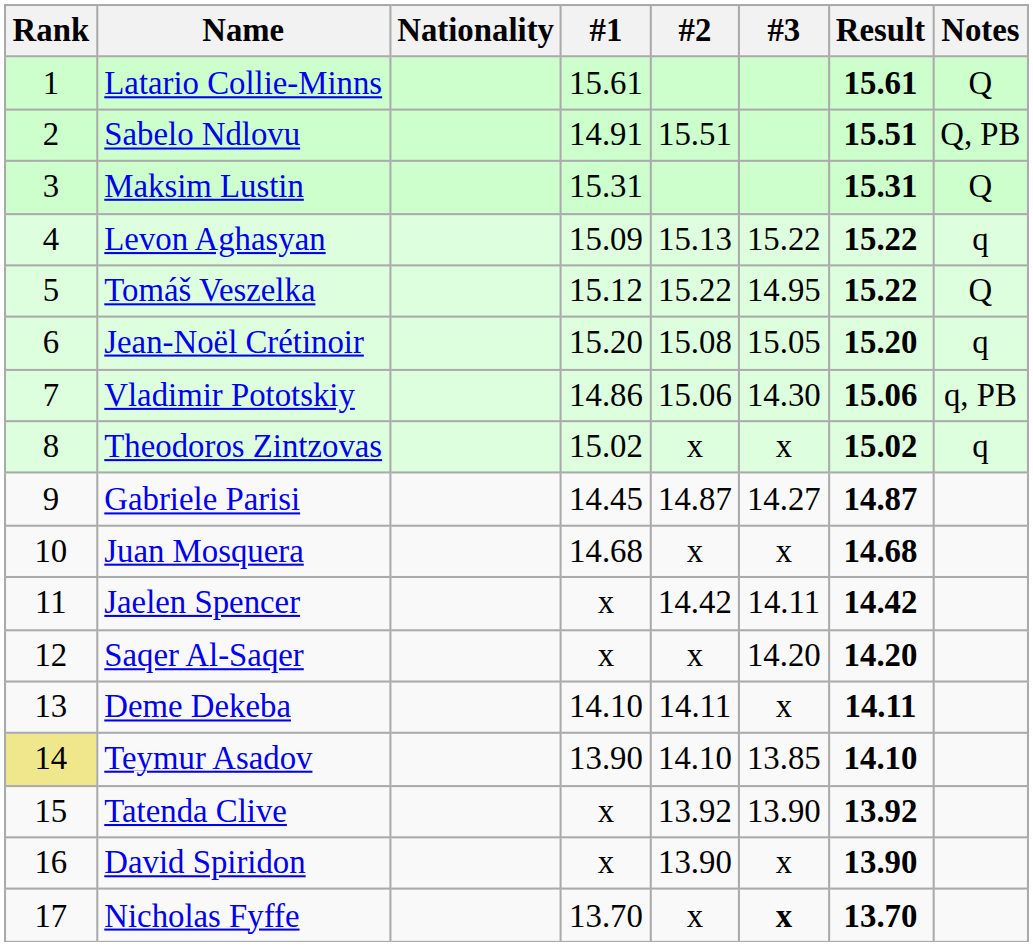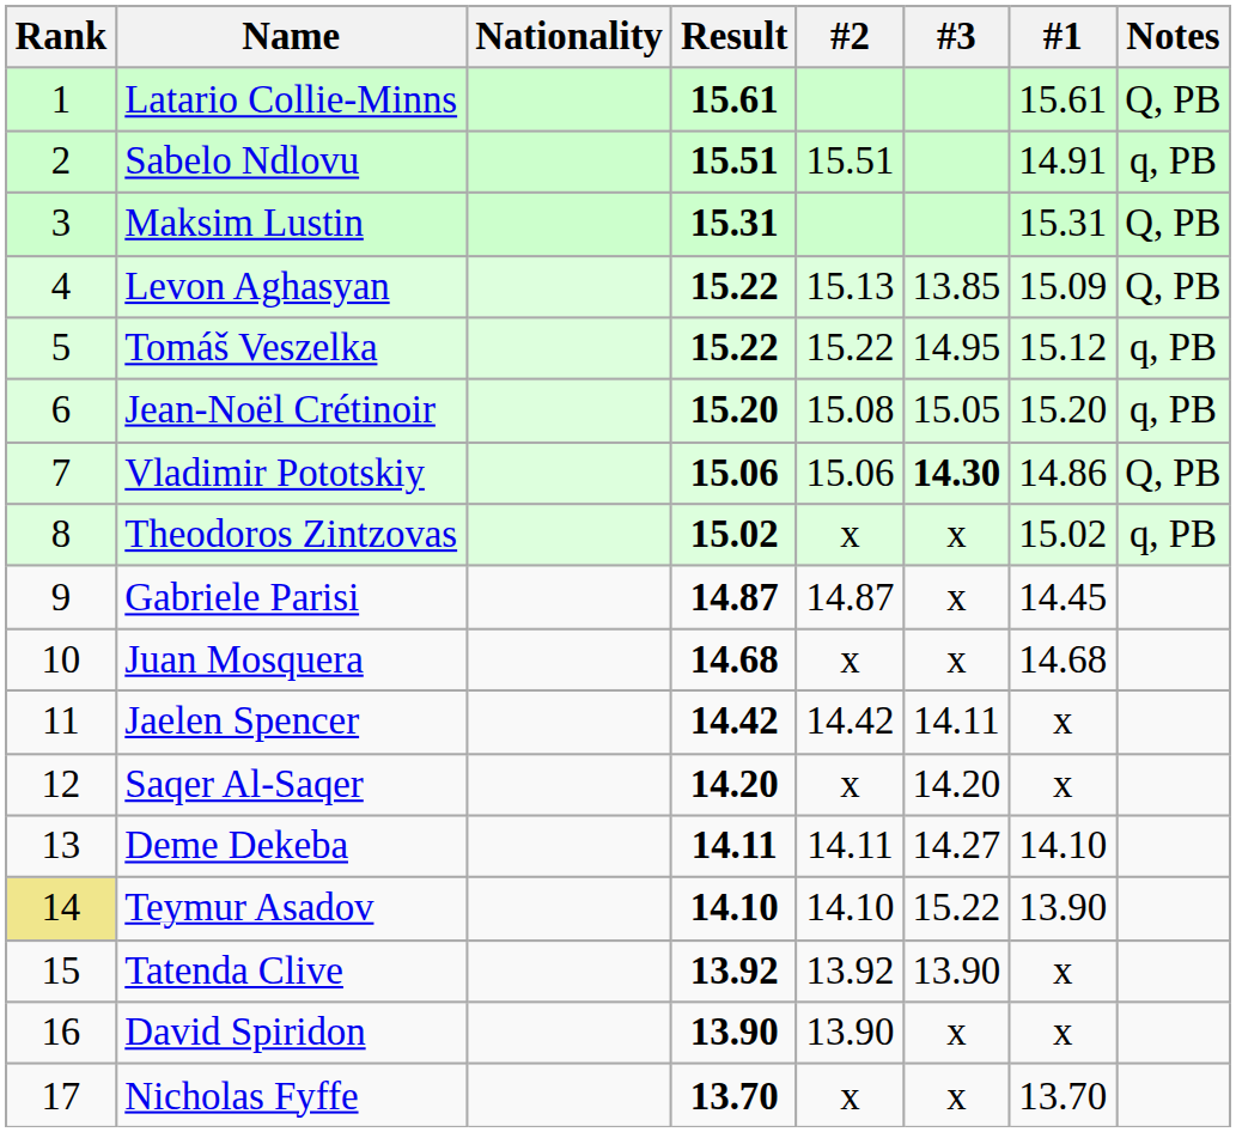 <table class="wikitable sortable" style="text-align:center">
 <tr>
 <th>Rank</th>
 <th>Name</th>
 <th>Nationality</th>
-<th>#1</th>
+<th>Result</th>
 <th>#2</th>
 <th>#3</th>
-<th>Result</th>
+<th>#1</th>
 <th>Notes</th>
 </tr>
 <tr bgcolor=ccffcc>
 <td>1</td>
 <td align=left><a href='#'>Latario Collie-Minns</a></td>
 <td align=left></td>
-<td>15.61</td>
+<td><strong>15.61</strong></td>
 <td></td>
 <td></td>
-<td><strong>15.61</strong></td>
-<td>Q</td>
+<td>15.61</td>
+<td>Q, PB</td>
 </tr>
 <tr bgcolor=ccffcc>
 <td>2</td>
 <td align=left><a href='#'>Sabelo Ndlovu</a></td>
 <td align=left></td>
-<td>14.91</td>
+<td><strong>15.51</strong></td>
 <td>15.51</td>
 <td></td>
-<td><strong>15.51</strong></td>
-<td>Q, PB</td>
+<td>14.91</td>
+<td>q, PB</td>
 </tr>
 <tr bgcolor=ccffcc>
 <td>3</td>
 <td align=left><a href='#'>Maksim Lustin</a></td>
 <td align=left></td>
-<td>15.31</td>
+<td><strong>15.31</strong></td>
 <td></td>
 <td></td>
-<td><strong>15.31</strong></td>
-<td>Q</td>
+<td>15.31</td>
+<td>Q, PB</td>
 </tr>
 <tr bgcolor=ddffdd>
 <td>4</td>
 <td align=left><a href='#'>Levon Aghasyan</a></td>
 <td align=left></td>
+<td><strong>15.22</strong></td>
+<td>15.13</td>
+<td>13.85</td>
 <td>15.09</td>
-<td>15.13</td>
-<td>15.22</td>
-<td><strong>15.22</strong></td>
-<td>q</td>
+<td>Q, PB</td>
 </tr>
 <tr bgcolor=ddffdd>
 <td>5</td>
 <td align=left><a href='#'>Tomáš Veszelka</a></td>
 <td align=left></td>
-<td>15.12</td>
+<td><strong>15.22</strong></td>
 <td>15.22</td>
 <td>14.95</td>
-<td><strong>15.22</strong></td>
-<td>Q</td>
+<td>15.12</td>
+<td>q, PB</td>
 </tr>
 <tr bgcolor=ddffdd>
 <td>6</td>
 <td align=left><a href='#'>Jean-Noël Crétinoir</a></td>
 <td align=left></td>
-<td>15.20</td>
+<td><strong>15.20</strong></td>
 <td>15.08</td>
 <td>15.05</td>
-<td><strong>15.20</strong></td>
-<td>q</td>
+<td>15.20</td>
+<td>q, PB</td>
 </tr>
 <tr bgcolor=ddffdd>
 <td>7</td>
 <td align=left><a href='#'>Vladimir Pototskiy</a></td>
 <td align=left></td>
+<td><strong>15.06</strong></td>
+<td>15.06</td>
+<td><strong>14.30</strong></td>
 <td>14.86</td>
-<td>15.06</td>
-<td>14.30</td>
-<td><strong>15.06</strong></td>
-<td>q, PB</td>
+<td>Q, PB</td>
 </tr>
 <tr bgcolor=ddffdd>
 <td>8</td>
 <td align=left><a href='#'>Theodoros Zintzovas</a></td>
 <td align=left></td>
-<td>15.02</td>
+<td><strong>15.02</strong></td>
 <td>x</td>
 <td>x</td>
-<td><strong>15.02</strong></td>
-<td>q</td>
+<td>15.02</td>
+<td>q, PB</td>
 </tr>
 <tr>
 <td>9</td>
 <td align=left><a href='#'>Gabriele Parisi</a></td>
 <td align=left></td>
+<td><strong>14.87</strong></td>
+<td>14.87</td>
+<td>x</td>
 <td>14.45</td>
-<td>14.87</td>
-<td>14.27</td>
-<td><strong>14.87</strong></td>
 <td></td>
 </tr>
 <tr>
 <td>10</td>
 <td align=left><a href='#'>Juan Mosquera</a></td>
 <td align=left></td>
-<td>14.68</td>
+<td><strong>14.68</strong></td>
 <td>x</td>
 <td>x</td>
-<td><strong>14.68</strong></td>
+<td>14.68</td>
 <td></td>
 </tr>
 <tr>
 <td>11</td>
 <td align=left><a href='#'>Jaelen Spencer</a></td>
 <td align=left></td>
-<td>x</td>
+<td><strong>14.42</strong></td>
 <td>14.42</td>
 <td>14.11</td>
-<td><strong>14.42</strong></td>
+<td>x</td>
 <td></td>
 </tr>
 <tr>
 <td>12</td>
 <td align=left><a href='#'>Saqer Al-Saqer</a></td>
 <td align=left></td>
-<td>x</td>
+<td><strong>14.20</strong></td>
 <td>x</td>
 <td>14.20</td>
-<td><strong>14.20</strong></td>
+<td>x</td>
 <td></td>
 </tr>
 <tr>
 <td>13</td>
 <td align=left><a href='#'>Deme Dekeba</a></td>
 <td align=left></td>
+<td><strong>14.11</strong></td>
+<td>14.11</td>
+<td>14.27</td>
 <td>14.10</td>
-<td>14.11</td>
-<td>x</td>
-<td><strong>14.11</strong></td>
 <td></td>
 </tr>
 <tr>
 <td style="background: khaki;">14</td>
 <td align=left><a href='#'>Teymur Asadov</a></td>
 <td align=left></td>
+<td><strong>14.10</strong></td>
+<td>14.10</td>
+<td>15.22</td>
 <td>13.90</td>
-<td>14.10</td>
-<td>13.85</td>
-<td><strong>14.10</strong></td>
 <td></td>
 </tr>
 <tr>
 <td>15</td>
 <td align=left><a href='#'>Tatenda Clive</a></td>
 <td align=left></td>
-<td>x</td>
+<td><strong>13.92</strong></td>
 <td>13.92</td>
 <td>13.90</td>
-<td><strong>13.92</strong></td>
+<td>x</td>
 <td></td>
 </tr>
 <tr>
 <td>16</td>
 <td align=left><a href='#'>David Spiridon</a></td>
 <td align=left></td>
-<td>x</td>
+<td><strong>13.90</strong></td>
 <td>13.90</td>
 <td>x</td>
-<td><strong>13.90</strong></td>
+<td>x</td>
 <td></td>
 </tr>
 <tr>
 <td>17</td>
 <td align=left><a href='#'>Nicholas Fyffe</a></td>
 <td align=left></td>
+<td><strong>13.70</strong></td>
+<td>x</td>
+<td>x</td>
 <td>13.70</td>
-<td>x</td>
-<td><strong>x</strong></td>
-<td><strong>13.70</strong></td>
 <td></td>
 </tr>
 </table>
